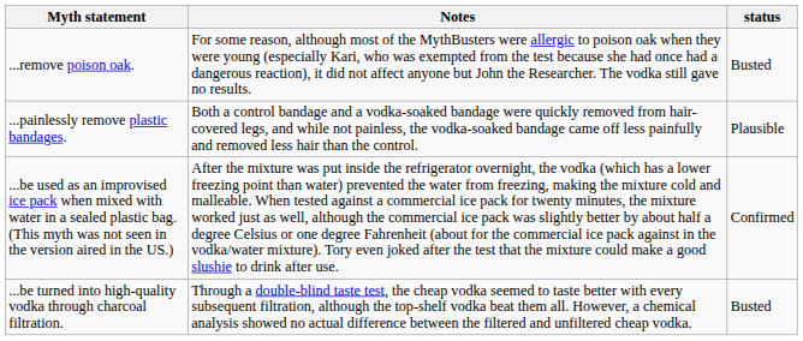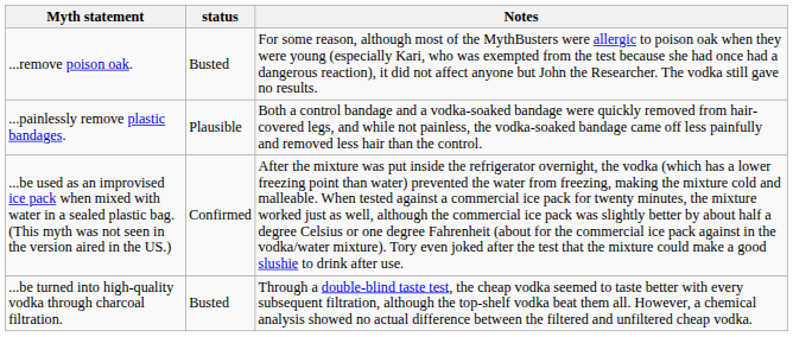 <table class="wikitable plainrowheaders">
 <tr>
 <th>Myth statement</th>
+<th>status</th>
 <th>Notes</th>
-<th>status</th>
 </tr>
 <tr>
 <td>...remove <a href='#'>poison oak</a>.</td>
+<td><span>Busted</span></td>
 <td>For some reason, although most of the MythBusters were <a href='#'>allergic</a> to poison oak when they were young (especially Kari, who was exempted from the test because she had once had a dangerous reaction), it did not affect anyone but John the Researcher. The vodka still gave no results.</td>
-<td><span>Busted</span></td>
 </tr>
 <tr>
 <td>...painlessly remove <a href='#'>plastic bandages</a>.</td>
+<td><span>Plausible</span></td>
 <td>Both a control bandage and a vodka-soaked bandage were quickly removed from hair-covered legs, and while not painless, the vodka-soaked bandage came off less painfully and removed less hair than the control.</td>
-<td><span>Plausible</span></td>
 </tr>
 <tr>
 <td>...be used as an improvised <a href='#'>ice pack</a> when mixed with water in a sealed plastic bag. (This myth was not seen in the version aired in the US.)</td>
+<td><span>Confirmed</span></td>
 <td>After the mixture was put inside the refrigerator overnight, the vodka (which has a lower freezing point than water) prevented the water from freezing, making the mixture cold and malleable. When tested against a commercial ice pack for twenty minutes, the mixture worked just as well, although the commercial ice pack was slightly better by about half a degree Celsius or one degree Fahrenheit (about  for the commercial ice pack against  in the vodka/water mixture). Tory even joked after the test that the mixture could make a good <a href='#'>slushie</a> to drink after use.</td>
-<td><span>Confirmed</span></td>
 </tr>
 <tr>
 <td>...be turned into high-quality vodka through charcoal filtration.</td>
+<td><span>Busted</span></td>
 <td>Through a <a href='#'>double-blind taste test</a>, the cheap vodka seemed to taste better with every subsequent filtration, although the top-shelf vodka beat them all.  However, a chemical analysis showed no actual difference between the filtered and unfiltered cheap vodka.</td>
-<td><span>Busted</span></td>
 </tr>
 </table>
